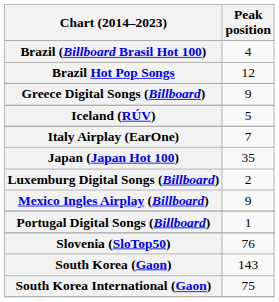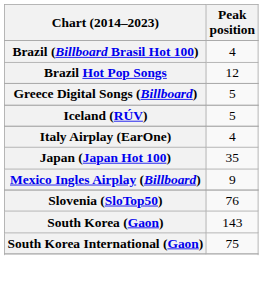 <table class="wikitable sortable plainrowheaders" style="text-align:center">
 <tr>
 <th scope="col">Chart (2014–2023)</th>
 <th scope="col">Peak<br>position</th>
 </tr>
 <tr>
 </tr>
 <tr>
 </tr>
 <tr>
 </tr>
 <tr>
 </tr>
 <tr>
 <th scope="row">Brazil (<a href='#'><em>Billboard</em> Brasil Hot 100</a>)</th>
 <td>4</td>
 </tr>
 <tr>
 <th scope="row">Brazil <a href='#'>Hot Pop Songs</a></th>
 <td>12</td>
 </tr>
 <tr>
 </tr>
 <tr>
 </tr>
 <tr>
 </tr>
 <tr>
 </tr>
 <tr>
 </tr>
 <tr>
 </tr>
 <tr>
 </tr>
 <tr>
 </tr>
 <tr>
 </tr>
 <tr>
 <th scope="row">Greece Digital Songs (<em><a href='#'>Billboard</a></em>)</th>
-<td>9</td>
+<td>5</td>
 </tr>
 <tr>
 </tr>
 <tr>
 </tr>
 <tr>
 <th scope="row">Iceland (<a href='#'>RÚV</a>)</th>
 <td>5</td>
 </tr>
 <tr>
 </tr>
 <tr>
 </tr>
 <tr>
 </tr>
 <tr>
 <th scope="row">Italy Airplay (EarOne)</th>
-<td>7</td>
+<td>4</td>
 </tr>
 <tr>
 <th scope="row">Japan (<a href='#'>Japan Hot 100</a>)</th>
 <td>35</td>
-</tr>
-<tr>
-<th scope="row">Luxemburg Digital Songs (<em><a href='#'>Billboard</a></em>)</th>
-<td>2</td>
 </tr>
 <tr>
 <th scope="row"><a href='#'>Mexico Ingles Airplay</a> (<em><a href='#'>Billboard</a></em>)</th>
 <td>9</td>
 </tr>
 <tr>
 </tr>
 <tr>
 </tr>
 <tr>
 </tr>
 <tr>
 </tr>
 <tr>
-</tr>
-<tr>
-<th scope="row">Portugal Digital Songs (<em><a href='#'>Billboard</a></em>)</th>
-<td>1</td>
 </tr>
 <tr>
 </tr>
 <tr>
 </tr>
 <tr>
 </tr>
 <tr>
 <th scope="row">Slovenia (<a href='#'>SloTop50</a>)</th>
 <td>76</td>
 </tr>
 <tr>
 <th scope="row">South Korea (<a href='#'>Gaon</a>)</th>
 <td>143</td>
 </tr>
 <tr>
 <th scope="row">South Korea International (<a href='#'>Gaon</a>)</th>
 <td>75</td>
 </tr>
 <tr>
 </tr>
 <tr>
 </tr>
 <tr>
 </tr>
 <tr>
 </tr>
 <tr>
 </tr>
 <tr>
 </tr>
 <tr>
 </tr>
 <tr>
 </tr>
 </table>
